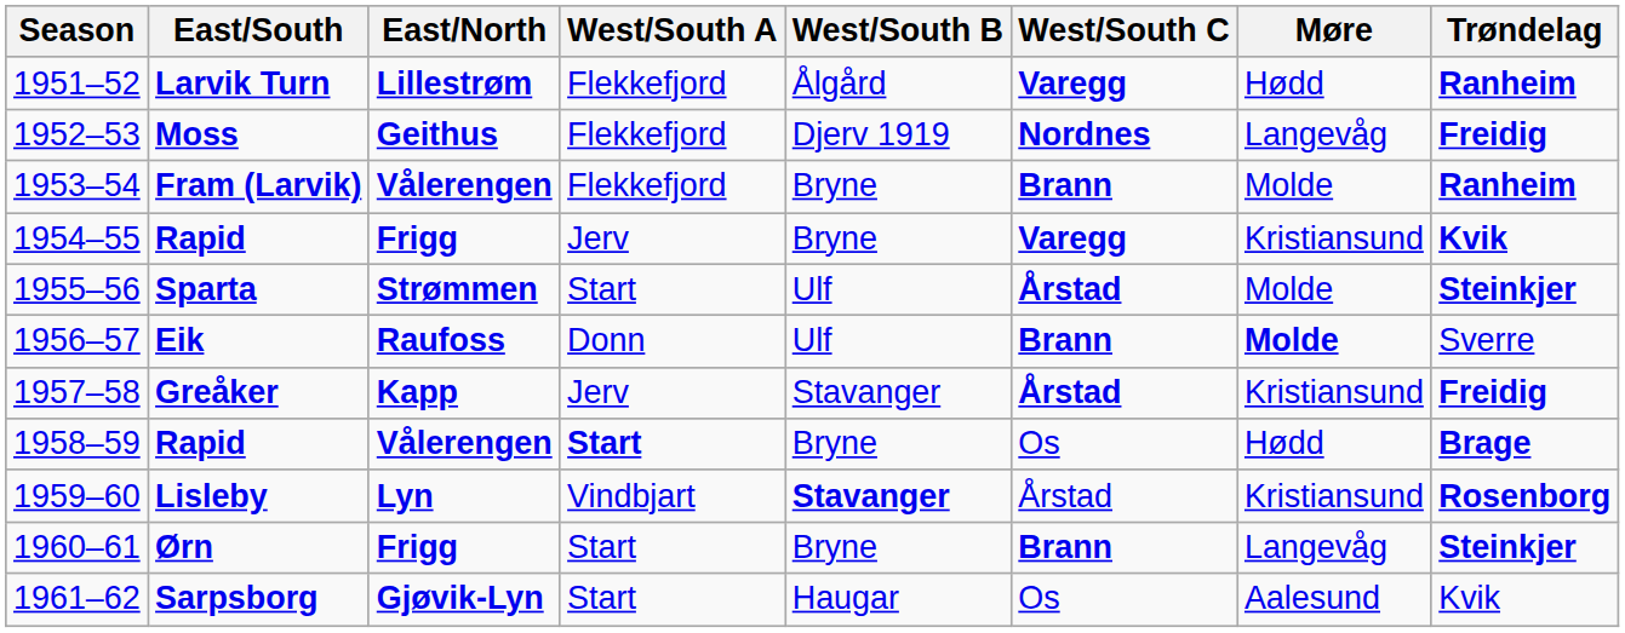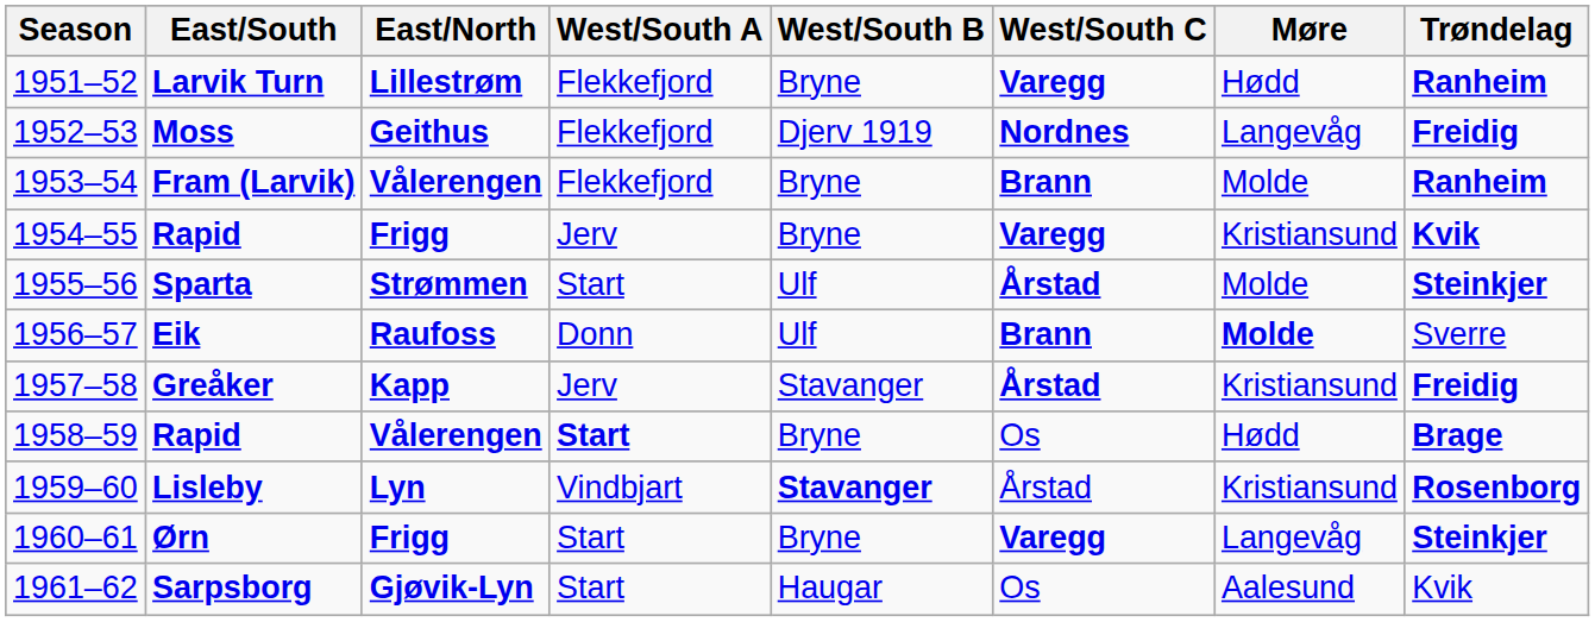 <table clear="left" class="wikitable">
 <tr>
 <th>Season</th>
 <th>East/South</th>
 <th>East/North</th>
 <th>West/South A</th>
 <th>West/South B</th>
 <th>West/South C</th>
 <th>Møre</th>
 <th>Trøndelag</th>
 </tr>
 <tr>
 <td><a href='#'>1951–52</a></td>
 <td><strong><a href='#'>Larvik Turn</a></strong></td>
 <td><strong><a href='#'>Lillestrøm</a></strong></td>
 <td><a href='#'>Flekkefjord</a></td>
-<td><a href='#'>Ålgård</a></td>
+<td><a href='#'>Bryne</a></td>
 <td><strong><a href='#'>Varegg</a></strong></td>
 <td><a href='#'>Hødd</a></td>
 <td><strong><a href='#'>Ranheim</a></strong></td>
 </tr>
 <tr>
 <td><a href='#'>1952–53</a></td>
 <td><strong><a href='#'>Moss</a></strong></td>
 <td><strong><a href='#'>Geithus</a></strong></td>
 <td><a href='#'>Flekkefjord</a></td>
 <td><a href='#'>Djerv 1919</a></td>
 <td><strong><a href='#'>Nordnes</a></strong></td>
 <td><a href='#'>Langevåg</a></td>
 <td><strong><a href='#'>Freidig</a></strong></td>
 </tr>
 <tr>
 <td><a href='#'>1953–54</a></td>
 <td><strong><a href='#'>Fram (Larvik)</a></strong></td>
 <td><strong><a href='#'>Vålerengen</a></strong></td>
 <td><a href='#'>Flekkefjord</a></td>
 <td><a href='#'>Bryne</a></td>
 <td><strong><a href='#'>Brann</a></strong></td>
 <td><a href='#'>Molde</a></td>
 <td><strong><a href='#'>Ranheim</a></strong></td>
 </tr>
 <tr>
 <td><a href='#'>1954–55</a></td>
 <td><strong><a href='#'>Rapid</a></strong></td>
 <td><strong><a href='#'>Frigg</a></strong></td>
 <td><a href='#'>Jerv</a></td>
 <td><a href='#'>Bryne</a></td>
 <td><strong><a href='#'>Varegg</a></strong></td>
 <td><a href='#'>Kristiansund</a></td>
 <td><strong><a href='#'>Kvik</a></strong></td>
 </tr>
 <tr>
 <td><a href='#'>1955–56</a></td>
 <td><strong><a href='#'>Sparta</a></strong></td>
 <td><strong><a href='#'>Strømmen</a></strong></td>
 <td><a href='#'>Start</a></td>
 <td><a href='#'>Ulf</a></td>
 <td><strong><a href='#'>Årstad</a></strong></td>
 <td><a href='#'>Molde</a></td>
 <td><strong><a href='#'>Steinkjer</a></strong></td>
 </tr>
 <tr>
 <td><a href='#'>1956–57</a></td>
 <td><strong><a href='#'>Eik</a></strong></td>
 <td><strong><a href='#'>Raufoss</a></strong></td>
 <td><a href='#'>Donn</a></td>
 <td><a href='#'>Ulf</a></td>
 <td><strong><a href='#'>Brann</a></strong></td>
 <td><strong><a href='#'>Molde</a></strong></td>
 <td><a href='#'>Sverre</a></td>
 </tr>
 <tr>
 <td><a href='#'>1957–58</a></td>
 <td><strong><a href='#'>Greåker</a></strong></td>
 <td><strong><a href='#'>Kapp</a></strong></td>
 <td><a href='#'>Jerv</a></td>
 <td><a href='#'>Stavanger</a></td>
 <td><strong><a href='#'>Årstad</a></strong></td>
 <td><a href='#'>Kristiansund</a></td>
 <td><strong><a href='#'>Freidig</a></strong></td>
 </tr>
 <tr>
 <td><a href='#'>1958–59</a></td>
 <td><strong><a href='#'>Rapid</a></strong></td>
 <td><strong><a href='#'>Vålerengen</a></strong></td>
 <td><strong><a href='#'>Start</a></strong></td>
 <td><a href='#'>Bryne</a></td>
 <td><a href='#'>Os</a></td>
 <td><a href='#'>Hødd</a></td>
 <td><strong><a href='#'>Brage</a></strong></td>
 </tr>
 <tr>
 <td><a href='#'>1959–60</a></td>
 <td><strong><a href='#'>Lisleby</a></strong></td>
 <td><strong><a href='#'>Lyn</a></strong></td>
 <td><a href='#'>Vindbjart</a></td>
 <td><strong><a href='#'>Stavanger</a></strong></td>
 <td><a href='#'>Årstad</a></td>
 <td><a href='#'>Kristiansund</a></td>
 <td><strong><a href='#'>Rosenborg</a></strong></td>
 </tr>
 <tr>
 <td><a href='#'>1960–61</a></td>
 <td><strong><a href='#'>Ørn</a></strong></td>
 <td><strong><a href='#'>Frigg</a></strong></td>
 <td><a href='#'>Start</a></td>
 <td><a href='#'>Bryne</a></td>
-<td><strong><a href='#'>Brann</a></strong></td>
+<td><strong><a href='#'>Varegg</a></strong></td>
 <td><a href='#'>Langevåg</a></td>
 <td><strong><a href='#'>Steinkjer</a></strong></td>
 </tr>
 <tr>
 <td><a href='#'>1961–62</a></td>
 <td><strong><a href='#'>Sarpsborg</a></strong></td>
 <td><strong><a href='#'>Gjøvik-Lyn</a></strong></td>
 <td><a href='#'>Start</a></td>
 <td><a href='#'>Haugar</a></td>
 <td><a href='#'>Os</a></td>
 <td><a href='#'>Aalesund</a></td>
 <td><a href='#'>Kvik</a></td>
 </tr>
 </table>
